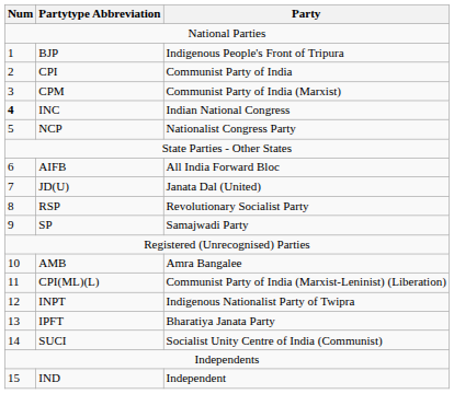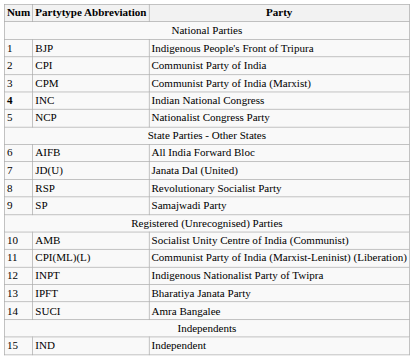 <table class="wikitable">
 <tr>
 <th>Num</th>
 <th>Partytype Abbreviation</th>
 <th>Party</th>
 </tr>
 <tr>
 <td colspan=3; style="text-align: center;">National Parties</td>
 </tr>
 <tr>
 <td>1</td>
 <td>BJP</td>
 <td>Indigenous People's Front of Tripura</td>
 </tr>
 <tr>
 <td>2</td>
 <td>CPI</td>
 <td>Communist Party of India</td>
 </tr>
 <tr>
 <td>3</td>
 <td>CPM</td>
 <td>Communist Party of India (Marxist)</td>
 </tr>
 <tr>
 <td><strong>4</strong></td>
 <td>INC</td>
 <td>Indian National Congress</td>
 </tr>
 <tr>
 <td>5</td>
 <td>NCP</td>
 <td>Nationalist Congress Party</td>
 </tr>
 <tr>
 <td colspan=3; style="text-align: center;">State Parties - Other States</td>
 </tr>
 <tr>
 <td>6</td>
 <td>AIFB</td>
 <td>All India Forward Bloc</td>
 </tr>
 <tr>
 <td>7</td>
 <td>JD(U)</td>
 <td>Janata Dal (United)</td>
 </tr>
 <tr>
 <td>8</td>
 <td>RSP</td>
 <td>Revolutionary Socialist Party</td>
 </tr>
 <tr>
 <td>9</td>
 <td>SP</td>
 <td>Samajwadi Party</td>
 </tr>
 <tr>
 <td colspan=3; style="text-align: center;">Registered (Unrecognised) Parties</td>
 </tr>
 <tr>
 <td>10</td>
 <td>AMB</td>
-<td>Amra Bangalee</td>
+<td>Socialist Unity Centre of India (Communist)</td>
 </tr>
 <tr>
 <td>11</td>
 <td>CPI(ML)(L)</td>
 <td>Communist Party of India (Marxist-Leninist) (Liberation)</td>
 </tr>
 <tr>
 <td>12</td>
 <td>INPT</td>
 <td>Indigenous Nationalist Party of Twipra</td>
 </tr>
 <tr>
 <td>13</td>
 <td>IPFT</td>
 <td>Bharatiya Janata Party</td>
 </tr>
 <tr>
 <td>14</td>
 <td>SUCI</td>
-<td>Socialist Unity Centre of India (Communist)</td>
+<td>Amra Bangalee</td>
 </tr>
 <tr>
 <td colspan=3; style="text-align: center;">Independents</td>
 </tr>
 <tr>
 <td>15</td>
 <td>IND</td>
 <td>Independent</td>
 </tr>
 </table>
